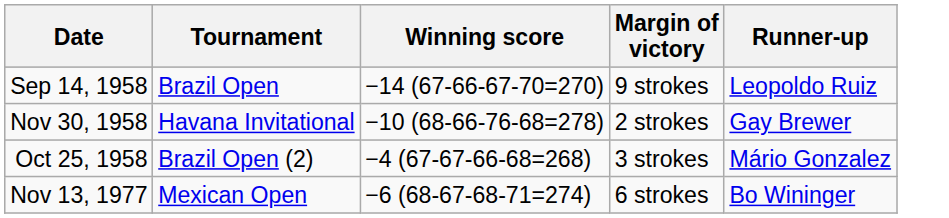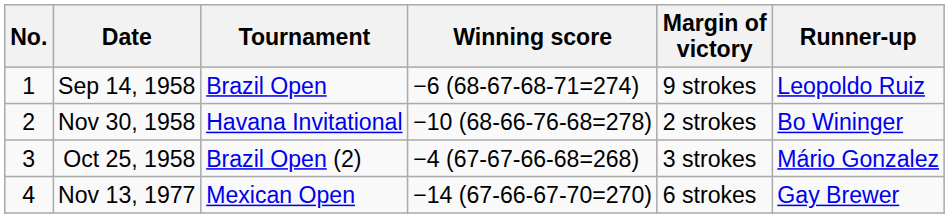 <table class="wikitable" style="font-size:95%;">
 <tr>
+<th>No.</th>
 <th>Date</th>
 <th>Tournament</th>
 <th>Winning score</th>
 <th>Margin of<br>victory</th>
 <th>Runner-up</th>
 </tr>
 <tr>
+<td align=center>1</td>
 <td align=right>Sep 14, 1958</td>
 <td><a href='#'>Brazil Open</a></td>
-<td>−14 (67-66-67-70=270)</td>
+<td>−6 (68-67-68-71=274)</td>
 <td>9 strokes</td>
 <td> <a href='#'>Leopoldo Ruiz</a></td>
 </tr>
 <tr>
+<td align=center>2</td>
 <td align=right>Nov 30, 1958</td>
 <td><a href='#'>Havana Invitational</a></td>
 <td>−10 (68-66-76-68=278)</td>
 <td>2 strokes</td>
-<td> <a href='#'>Gay Brewer</a></td>
+<td> <a href='#'>Bo Wininger</a></td>
 </tr>
 <tr>
+<td align=center>3</td>
 <td align=right>Oct 25, 1958</td>
 <td><a href='#'>Brazil Open</a> (2)</td>
 <td>−4 (67-67-66-68=268)</td>
 <td>3 strokes</td>
 <td> <a href='#'>Mário Gonzalez</a></td>
 </tr>
 <tr>
+<td align=center>4</td>
 <td align=right>Nov 13, 1977</td>
 <td><a href='#'>Mexican Open</a></td>
-<td>−6 (68-67-68-71=274)</td>
+<td>−14 (67-66-67-70=270)</td>
 <td>6 strokes</td>
-<td> <a href='#'>Bo Wininger</a></td>
+<td> <a href='#'>Gay Brewer</a></td>
 </tr>
 </table>
